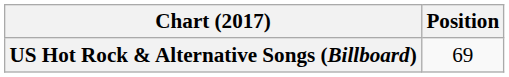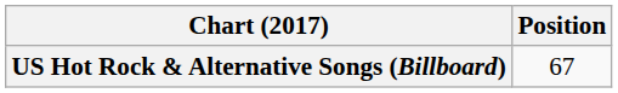 <table class="wikitable plainrowheaders" style="text-align:center">
 <tr>
 <th>Chart (2017)</th>
 <th>Position</th>
 </tr>
 <tr>
 <th scope="row">US Hot Rock & Alternative Songs (<em>Billboard</em>)</th>
-<td>69</td>
+<td>67</td>
 </tr>
 </table>
